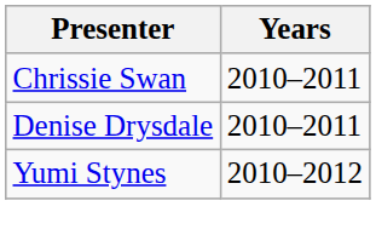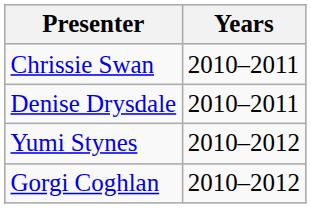 <table class="wikitable">
 <tr>
 <th>Presenter</th>
 <th>Years</th>
 </tr>
 <tr>
 <td><a href='#'>Chrissie Swan</a></td>
 <td>2010–2011</td>
 </tr>
 <tr>
 <td><a href='#'>Denise Drysdale</a></td>
 <td>2010–2011</td>
 </tr>
 <tr>
 <td><a href='#'>Yumi Stynes</a></td>
 <td>2010–2012</td>
 </tr>
+<tr>
+<td><a href='#'>Gorgi Coghlan</a></td>
+<td>2010–2012</td>
+</tr>
 </table>
